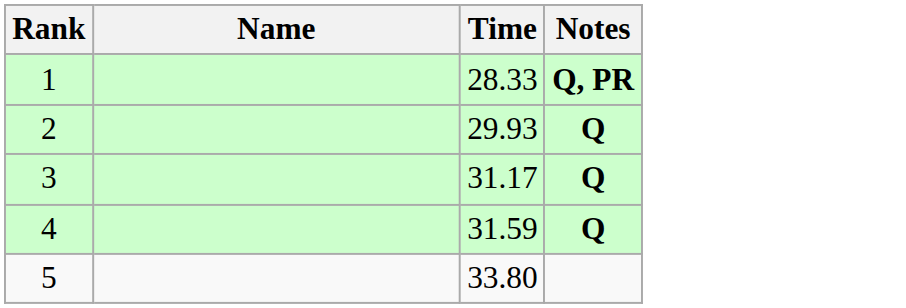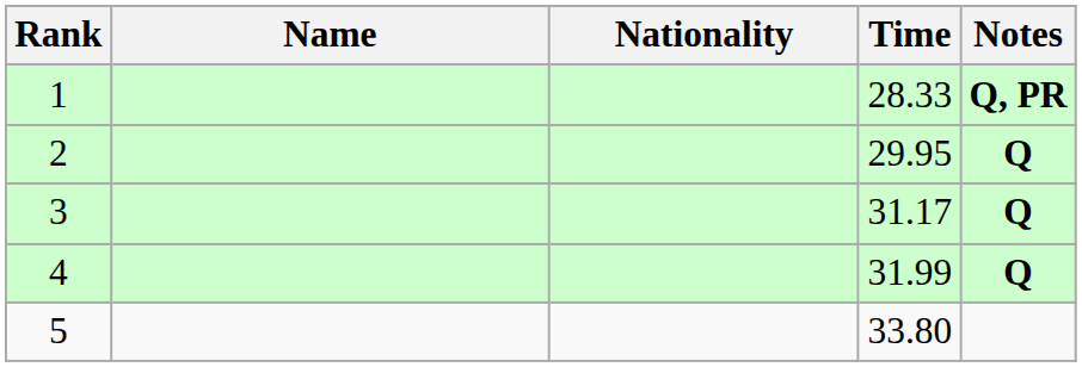 <table class="wikitable sortable" style="text-align:center">
 <tr>
 <th>Rank</th>
 <th style="width:180px">Name</th>
+<th style="width:125px">Nationality</th>
 <th>Time</th>
 <th>Notes</th>
 </tr>
 <tr style="background:#cfc;">
 <td>1</td>
+<td style="text-align:left;"></td>
 <td style="text-align:left;"></td>
 <td>28.33</td>
 <td><strong>Q, PR</strong></td>
 </tr>
 <tr style="background:#cfc;">
 <td>2</td>
 <td style="text-align:left;"></td>
-<td>29.93</td>
+<td style="text-align:left;"></td>
+<td>29.95</td>
 <td><strong>Q</strong></td>
 </tr>
 <tr style="background:#cfc;">
 <td>3</td>
+<td style="text-align:left;"></td>
 <td style="text-align:left;"></td>
 <td>31.17</td>
 <td><strong>Q</strong></td>
 </tr>
 <tr style="background:#cfc;">
 <td>4</td>
 <td style="text-align:left;"></td>
-<td>31.59</td>
+<td style="text-align:left;"></td>
+<td>31.99</td>
 <td><strong>Q</strong></td>
 </tr>
 <tr>
 <td>5</td>
 <td style="text-align:left;"></td>
+<td style="text-align:left;"></td>
 <td>33.80</td>
 <td></td>
 </tr>
 </table>
